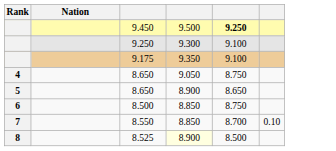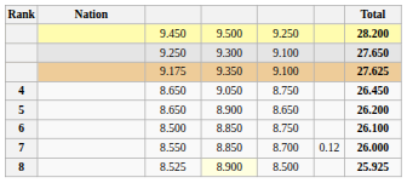 <table class="wikitable sortable" style="text-align:center; font-size:85%">
 <tr>
 <th scope="col" style="width:25px;">Rank</th>
 <th ! scope="col" style="width:120px;">Nation</th>
 <th ! scope="col" style="width:60px;"></th>
 <th ! scope="col" style="width:60px;"></th>
 <th ! scope="col" style="width:60px;"></th>
 <th ! scope="col" style="width:30px;"></th>
+<th ! scope="col" style="width:60px;">Total</th>
 </tr>
 <tr bgcolor=fffcaf>
 <th scope=row></th>
 <td align=left></td>
 <td>9.450</td>
 <td>9.500</td>
-<td><strong>9.250</strong></td>
+<td>9.250</td>
 <td></td>
+<td><strong>28.200</strong></td>
 </tr>
 <tr bgcolor=e5e5e5>
 <th scope=row></th>
 <td align=left></td>
 <td>9.250</td>
 <td>9.300</td>
 <td>9.100</td>
 <td></td>
+<td><strong>27.650</strong></td>
 </tr>
 <tr bgcolor=eecc99>
 <th scope=row></th>
 <td align=left></td>
 <td>9.175</td>
 <td>9.350</td>
 <td>9.100</td>
 <td></td>
+<td><strong>27.625</strong></td>
 </tr>
 <tr>
 <th scope=row>4</th>
 <td align=left></td>
 <td>8.650</td>
 <td>9.050</td>
 <td>8.750</td>
 <td></td>
+<td><strong>26.450</strong></td>
 </tr>
 <tr>
 <th scope=row>5</th>
 <td align=left></td>
 <td>8.650</td>
 <td>8.900</td>
 <td>8.650</td>
 <td></td>
+<td><strong>26.200</strong></td>
 </tr>
 <tr>
 <th scope=row>6</th>
 <td align=left></td>
 <td>8.500</td>
 <td>8.850</td>
 <td>8.750</td>
 <td></td>
+<td><strong>26.100</strong></td>
 </tr>
 <tr>
 <th scope=row>7</th>
 <td align=left></td>
 <td>8.550</td>
 <td>8.850</td>
 <td>8.700</td>
-<td>0.10</td>
+<td>0.12</td>
+<td><strong>26.000</strong></td>
 </tr>
 <tr>
 <th scope=row>8</th>
 <td align=left></td>
 <td>8.525</td>
 <td style="background: lightyellow;">8.900</td>
 <td>8.500</td>
 <td></td>
+<td><strong>25.925</strong></td>
 </tr>
 </table>
